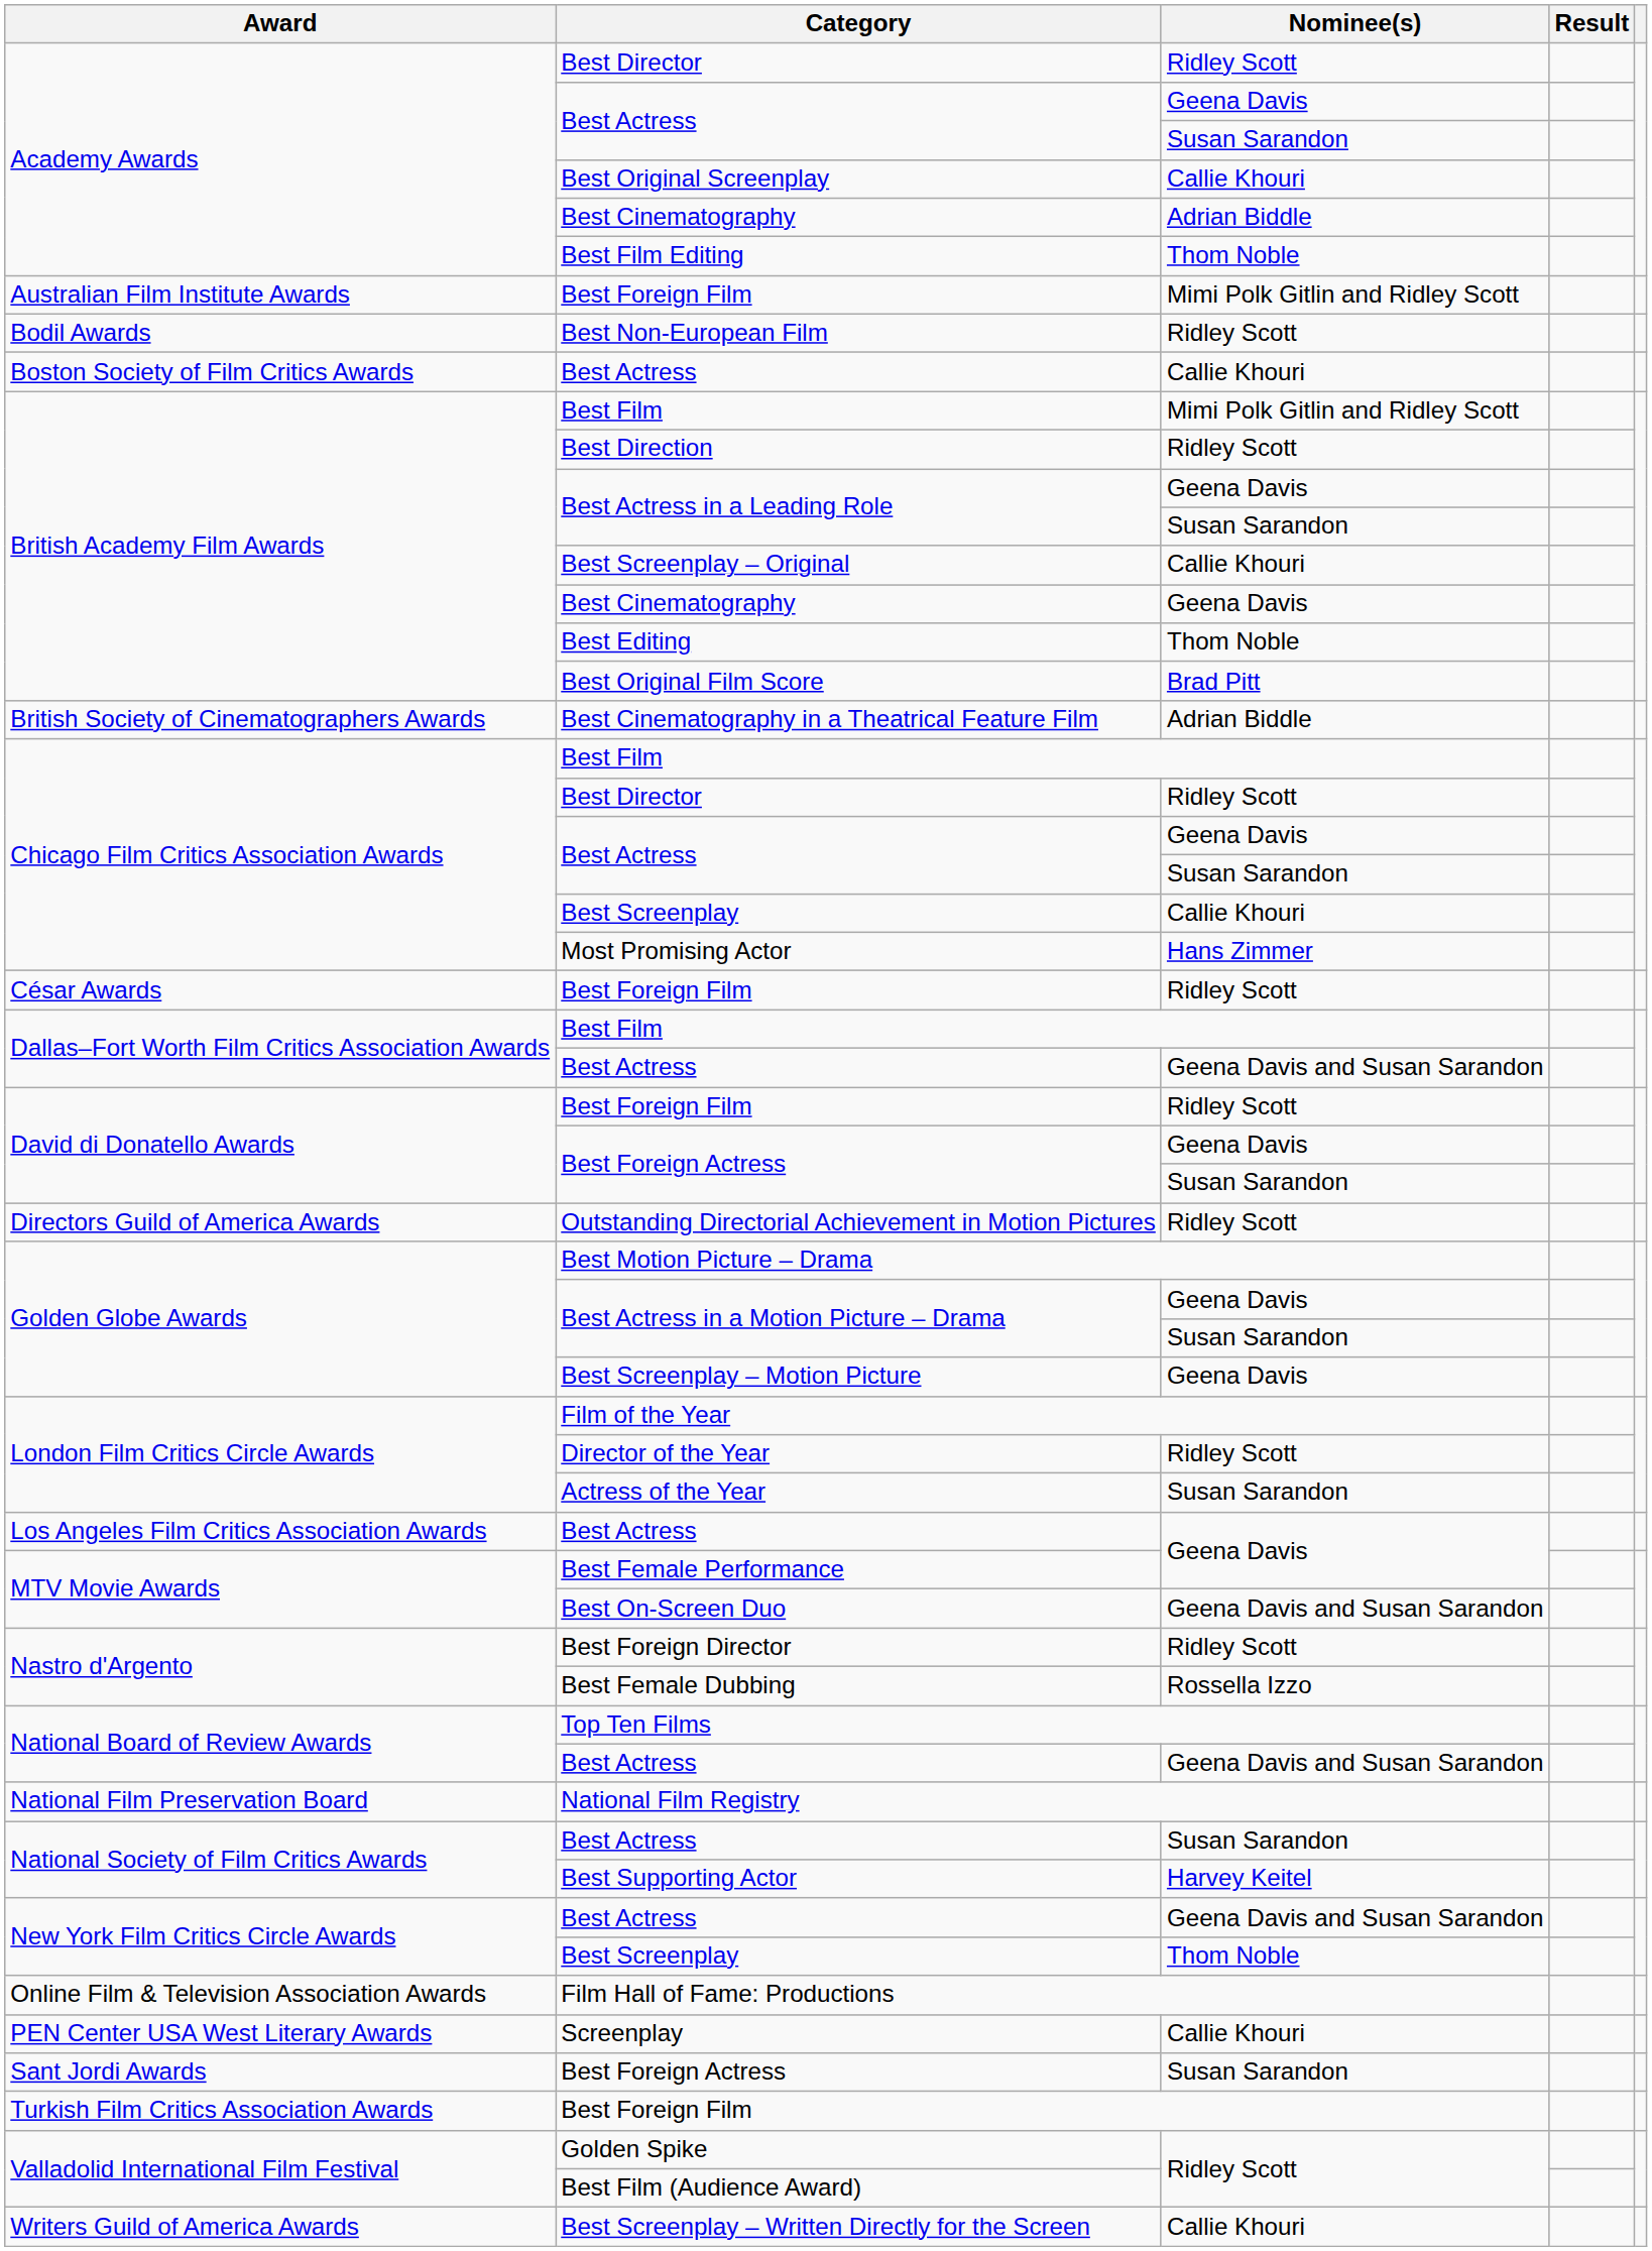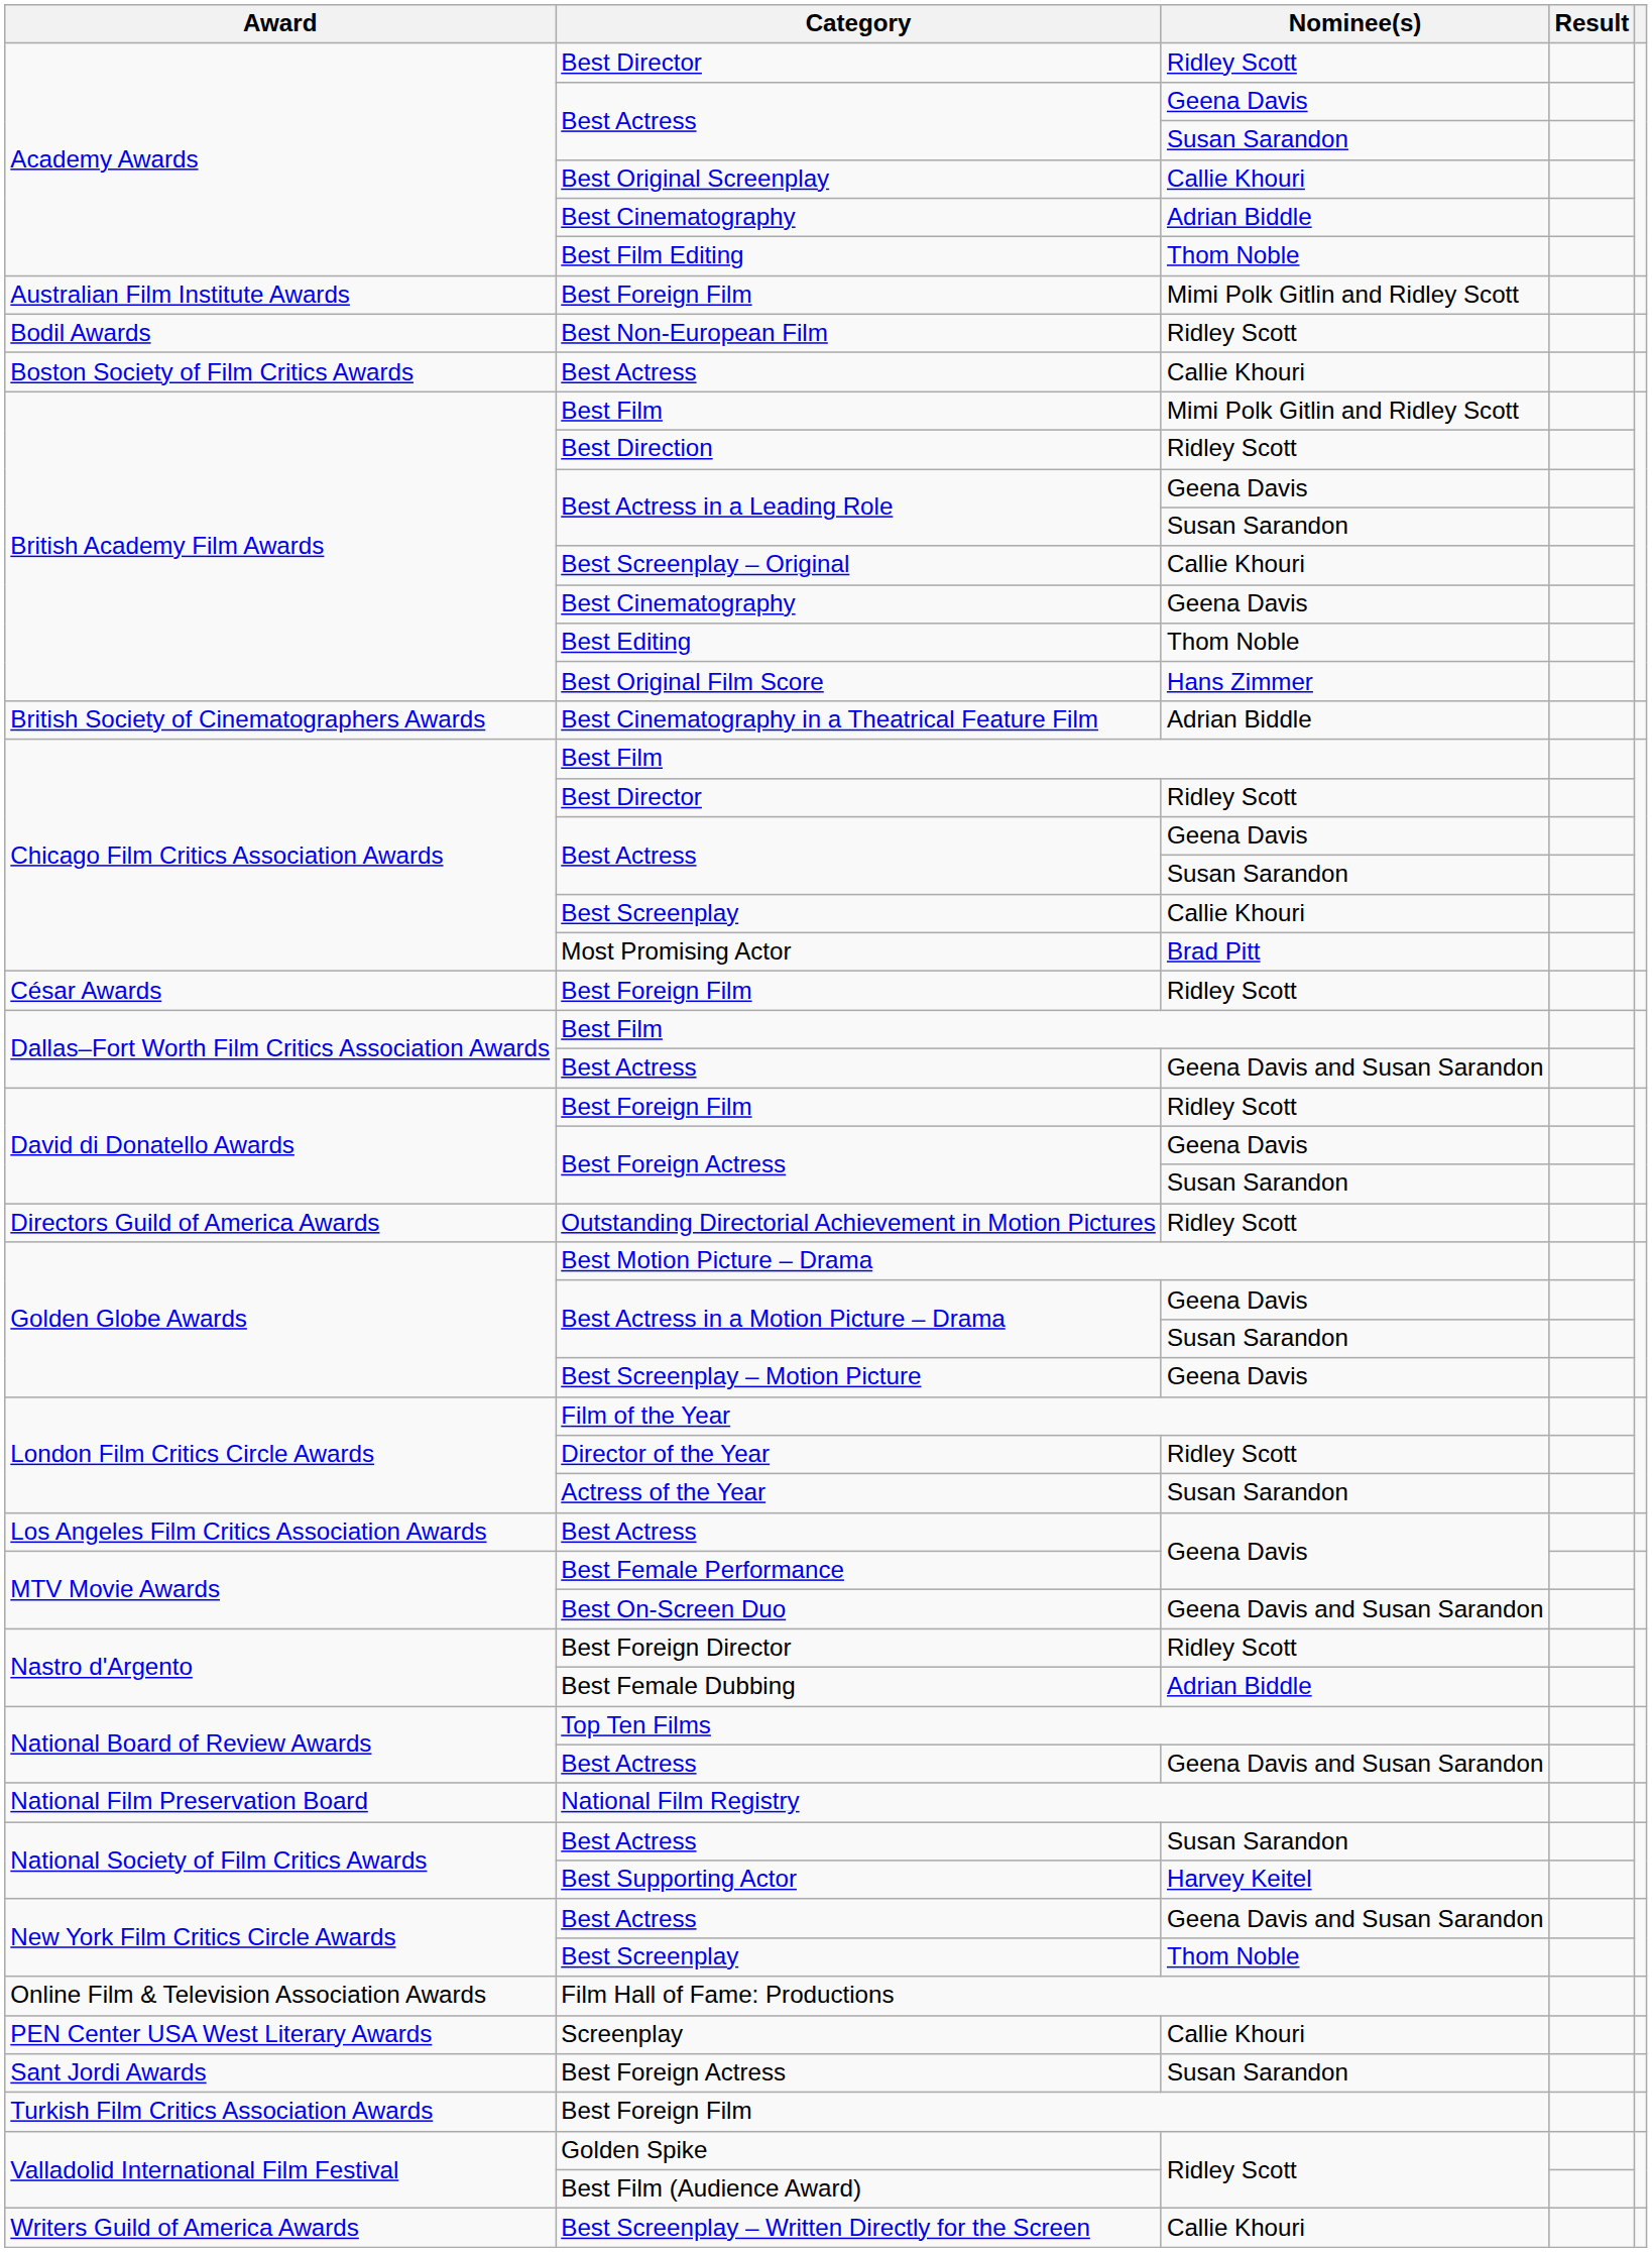 <table class="wikitable plainrowheaders">
 <tr>
 <th>Award</th>
 <th>Category</th>
 <th>Nominee(s)</th>
 <th>Result</th>
 <th></th>
 </tr>
 <tr>
 <td rowspan="6"><a href='#'>Academy Awards</a></td>
 <td><a href='#'>Best Director</a></td>
 <td><a href='#'>Ridley Scott</a></td>
 <td></td>
 <td align="center" rowspan="6"></td>
 </tr>
 <tr>
 <td rowspan="2"><a href='#'>Best Actress</a></td>
 <td><a href='#'>Geena Davis</a></td>
 <td></td>
 </tr>
 <tr>
 <td><a href='#'>Susan Sarandon</a></td>
 <td></td>
 </tr>
 <tr>
 <td><a href='#'>Best Original Screenplay</a></td>
 <td><a href='#'>Callie Khouri</a></td>
 <td></td>
 </tr>
 <tr>
 <td><a href='#'>Best Cinematography</a></td>
 <td><a href='#'>Adrian Biddle</a></td>
 <td></td>
 </tr>
 <tr>
 <td><a href='#'>Best Film Editing</a></td>
 <td><a href='#'>Thom Noble</a></td>
 <td></td>
 </tr>
 <tr>
 <td><a href='#'>Australian Film Institute Awards</a></td>
 <td><a href='#'>Best Foreign Film</a></td>
 <td>Mimi Polk Gitlin and Ridley Scott</td>
 <td></td>
 <td align="center"></td>
 </tr>
 <tr>
 <td><a href='#'>Bodil Awards</a></td>
 <td><a href='#'>Best Non-European Film</a></td>
 <td>Ridley Scott</td>
 <td></td>
 <td align="center"></td>
 </tr>
 <tr>
 <td><a href='#'>Boston Society of Film Critics Awards</a></td>
 <td><a href='#'>Best Actress</a></td>
 <td>Callie Khouri</td>
 <td></td>
 <td align="center"></td>
 </tr>
 <tr>
 <td rowspan="8"><a href='#'>British Academy Film Awards</a></td>
 <td><a href='#'>Best Film</a></td>
 <td>Mimi Polk Gitlin and Ridley Scott</td>
 <td></td>
 <td align="center" rowspan="8"></td>
 </tr>
 <tr>
 <td><a href='#'>Best Direction</a></td>
 <td>Ridley Scott</td>
 <td></td>
 </tr>
 <tr>
 <td rowspan="2"><a href='#'>Best Actress in a Leading Role</a></td>
 <td>Geena Davis</td>
 <td></td>
 </tr>
 <tr>
 <td>Susan Sarandon</td>
 <td></td>
 </tr>
 <tr>
 <td><a href='#'>Best Screenplay – Original</a></td>
 <td>Callie Khouri</td>
 <td></td>
 </tr>
 <tr>
 <td><a href='#'>Best Cinematography</a></td>
 <td>Geena Davis</td>
 <td></td>
 </tr>
 <tr>
 <td><a href='#'>Best Editing</a></td>
 <td>Thom Noble</td>
 <td></td>
 </tr>
 <tr>
 <td><a href='#'>Best Original Film Score</a></td>
-<td><a href='#'>Brad Pitt</a></td>
+<td><a href='#'>Hans Zimmer</a></td>
 <td></td>
 </tr>
 <tr>
 <td><a href='#'>British Society of Cinematographers Awards</a></td>
 <td><a href='#'>Best Cinematography in a Theatrical Feature Film</a></td>
 <td>Adrian Biddle</td>
 <td></td>
 <td align="center"></td>
 </tr>
 <tr>
 <td rowspan="6"><a href='#'>Chicago Film Critics Association Awards</a></td>
 <td colspan="2"><a href='#'>Best Film</a></td>
 <td></td>
 <td align="center" rowspan="6"></td>
 </tr>
 <tr>
 <td><a href='#'>Best Director</a></td>
 <td>Ridley Scott</td>
 <td></td>
 </tr>
 <tr>
 <td rowspan="2"><a href='#'>Best Actress</a></td>
 <td>Geena Davis</td>
 <td></td>
 </tr>
 <tr>
 <td>Susan Sarandon</td>
 <td></td>
 </tr>
 <tr>
 <td><a href='#'>Best Screenplay</a></td>
 <td>Callie Khouri</td>
 <td></td>
 </tr>
 <tr>
 <td>Most Promising Actor</td>
-<td><a href='#'>Hans Zimmer</a></td>
+<td><a href='#'>Brad Pitt</a></td>
 <td></td>
 </tr>
 <tr>
 <td><a href='#'>César Awards</a></td>
 <td><a href='#'>Best Foreign Film</a></td>
 <td>Ridley Scott</td>
 <td></td>
 <td align="center"></td>
 </tr>
 <tr>
 <td rowspan="2"><a href='#'>Dallas–Fort Worth Film Critics Association Awards</a></td>
 <td colspan="2"><a href='#'>Best Film</a></td>
 <td></td>
 <td align="center" rowspan="2"></td>
 </tr>
 <tr>
 <td><a href='#'>Best Actress</a></td>
 <td>Geena Davis and Susan Sarandon</td>
 <td></td>
 </tr>
 <tr>
 <td rowspan="3"><a href='#'>David di Donatello Awards</a></td>
 <td><a href='#'>Best Foreign Film</a></td>
 <td>Ridley Scott</td>
 <td></td>
 <td align="center" rowspan="3"></td>
 </tr>
 <tr>
 <td rowspan="2"><a href='#'>Best Foreign Actress</a></td>
 <td>Geena Davis</td>
 <td></td>
 </tr>
 <tr>
 <td>Susan Sarandon</td>
 <td></td>
 </tr>
 <tr>
 <td><a href='#'>Directors Guild of America Awards</a></td>
 <td><a href='#'>Outstanding Directorial Achievement in Motion Pictures</a></td>
 <td>Ridley Scott</td>
 <td></td>
 <td align="center"></td>
 </tr>
 <tr>
 <td rowspan="4"><a href='#'>Golden Globe Awards</a></td>
 <td colspan="2"><a href='#'>Best Motion Picture – Drama</a></td>
 <td></td>
 <td align="center" rowspan="4"></td>
 </tr>
 <tr>
 <td rowspan="2"><a href='#'>Best Actress in a Motion Picture – Drama</a></td>
 <td>Geena Davis</td>
 <td></td>
 </tr>
 <tr>
 <td>Susan Sarandon</td>
 <td></td>
 </tr>
 <tr>
 <td><a href='#'>Best Screenplay – Motion Picture</a></td>
 <td>Geena Davis</td>
 <td></td>
 </tr>
 <tr>
 <td rowspan="3"><a href='#'>London Film Critics Circle Awards</a></td>
 <td colspan="2"><a href='#'>Film of the Year</a></td>
 <td></td>
 <td align="center" rowspan="3"></td>
 </tr>
 <tr>
 <td><a href='#'>Director of the Year</a></td>
 <td>Ridley Scott</td>
 <td></td>
 </tr>
 <tr>
 <td><a href='#'>Actress of the Year</a></td>
 <td>Susan Sarandon </td>
 <td></td>
 </tr>
 <tr>
 <td><a href='#'>Los Angeles Film Critics Association Awards</a></td>
 <td><a href='#'>Best Actress</a></td>
 <td rowspan="2">Geena Davis</td>
 <td></td>
 <td align="center"></td>
 </tr>
 <tr>
 <td rowspan="2"><a href='#'>MTV Movie Awards</a></td>
 <td><a href='#'>Best Female Performance</a></td>
 <td></td>
 <td align="center" rowspan="2"></td>
 </tr>
 <tr>
 <td><a href='#'>Best On-Screen Duo</a></td>
 <td>Geena Davis and Susan Sarandon</td>
 <td></td>
 </tr>
 <tr>
 <td rowspan="2"><a href='#'>Nastro d'Argento</a></td>
 <td>Best Foreign Director</td>
 <td>Ridley Scott</td>
 <td></td>
 <td align="center" rowspan="2"></td>
 </tr>
 <tr>
 <td>Best Female Dubbing</td>
-<td>Rossella Izzo </td>
+<td><a href='#'>Adrian Biddle</a></td>
 <td></td>
 </tr>
 <tr>
 <td rowspan="2"><a href='#'>National Board of Review Awards</a></td>
 <td colspan="2"><a href='#'>Top Ten Films</a></td>
 <td></td>
 <td align="center" rowspan="2"></td>
 </tr>
 <tr>
 <td><a href='#'>Best Actress</a></td>
 <td>Geena Davis and Susan Sarandon</td>
 <td></td>
 </tr>
 <tr>
 <td><a href='#'>National Film Preservation Board</a></td>
 <td colspan="2"><a href='#'>National Film Registry</a></td>
 <td></td>
 <td align="center"></td>
 </tr>
 <tr>
 <td rowspan="2"><a href='#'>National Society of Film Critics Awards</a></td>
 <td><a href='#'>Best Actress</a></td>
 <td>Susan Sarandon</td>
 <td></td>
 <td align="center" rowspan="2"></td>
 </tr>
 <tr>
 <td><a href='#'>Best Supporting Actor</a></td>
 <td><a href='#'>Harvey Keitel</a> </td>
 <td></td>
 </tr>
 <tr>
 <td rowspan="2"><a href='#'>New York Film Critics Circle Awards</a></td>
 <td><a href='#'>Best Actress</a></td>
 <td>Geena Davis and Susan Sarandon</td>
 <td></td>
 <td align="center" rowspan="2"></td>
 </tr>
 <tr>
 <td><a href='#'>Best Screenplay</a></td>
 <td><a href='#'>Thom Noble</a></td>
 <td></td>
 </tr>
 <tr>
 <td>Online Film & Television Association Awards</td>
 <td colspan="2">Film Hall of Fame: Productions</td>
 <td></td>
 <td align="center"></td>
 </tr>
 <tr>
 <td><a href='#'>PEN Center USA West Literary Awards</a></td>
 <td>Screenplay</td>
 <td>Callie Khouri</td>
 <td></td>
 <td align="center"></td>
 </tr>
 <tr>
 <td><a href='#'>Sant Jordi Awards</a></td>
 <td>Best Foreign Actress</td>
 <td>Susan Sarandon</td>
 <td></td>
 <td align="center"></td>
 </tr>
 <tr>
 <td><a href='#'>Turkish Film Critics Association Awards</a></td>
 <td colspan="2">Best Foreign Film</td>
 <td></td>
 <td align="center"></td>
 </tr>
 <tr>
 <td rowspan="2"><a href='#'>Valladolid International Film Festival</a></td>
 <td>Golden Spike</td>
 <td rowspan="2">Ridley Scott</td>
 <td></td>
 <td align="center" rowspan="2"></td>
 </tr>
 <tr>
 <td>Best Film (Audience Award)</td>
 <td></td>
 </tr>
 <tr>
 <td><a href='#'>Writers Guild of America Awards</a></td>
 <td><a href='#'>Best Screenplay – Written Directly for the Screen</a></td>
 <td>Callie Khouri</td>
 <td></td>
 <td align="center"></td>
 </tr>
 </table>
